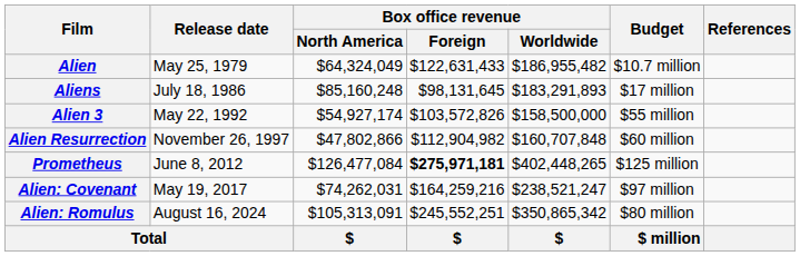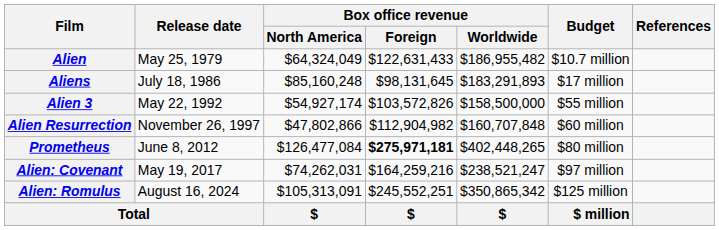 <table class="wikitable sortable plainrowheaders">
 <tr>
 <th scope="col" rowspan="2" style="text-align:center;">Film</th>
 <th scope="col" rowspan="2" style="text-align:center;">Release date</th>
 <th scope="col" colspan="3" style="text-align:center;">Box office revenue</th>
 <th scope="col" rowspan="2" style="text-align:center;">Budget</th>
 <th scope="col" rowspan="2" style="text-align:center;">References</th>
 </tr>
 <tr>
 <th scope="col" style="text-align:center;">North America</th>
 <th scope="col" style="text-align:center;">Foreign</th>
 <th scope="col" style="text-align:center;">Worldwide</th>
 </tr>
 <tr>
 <th scope="row"><em><a href='#'>Alien</a></em></th>
 <td>May 25, 1979</td>
 <td style="text-align:right;">$64,324,049</td>
 <td style="text-align:right;">$122,631,433</td>
 <td style="text-align:right;">$186,955,482</td>
 <td style="text-align:center;">$10.7 million</td>
 <td style="text-align:center;"></td>
 </tr>
 <tr>
 <th scope="row"><em><a href='#'>Aliens</a></em></th>
 <td>July 18, 1986</td>
 <td style="text-align:right;">$85,160,248</td>
 <td style="text-align:right;">$98,131,645</td>
 <td style="text-align:right;">$183,291,893</td>
 <td style="text-align:center;">$17 million</td>
 <td style="text-align:center;"></td>
 </tr>
 <tr>
 <th scope="row"><em><a href='#'>Alien 3</a></em></th>
 <td>May 22, 1992</td>
 <td style="text-align:right;">$54,927,174</td>
 <td style="text-align:right;">$103,572,826</td>
 <td style="text-align:right;">$158,500,000</td>
 <td style="text-align:center;">$55 million</td>
 <td style="text-align:center;"></td>
 </tr>
 <tr>
 <th scope="row"><em><a href='#'>Alien Resurrection</a></em></th>
 <td>November 26, 1997</td>
 <td style="text-align:right;">$47,802,866</td>
 <td style="text-align:right;">$112,904,982</td>
 <td style="text-align:right;">$160,707,848</td>
 <td style="text-align:center;">$60 million</td>
 <td style="text-align:center;"></td>
 </tr>
 <tr>
 <th scope="row"><em><a href='#'>Prometheus</a></em></th>
 <td>June 8, 2012</td>
 <td style="text-align:right;">$126,477,084</td>
 <td style="text-align:right;"><strong>$275,971,181</strong></td>
 <td style="text-align:right;">$402,448,265</td>
-<td style="text-align:center;">$125 million</td>
+<td style="text-align:center;">$80 million</td>
 <td style="text-align:center;"></td>
 </tr>
 <tr>
 <th scope="row"><em><a href='#'>Alien: Covenant</a></em></th>
 <td>May 19, 2017</td>
 <td style="text-align:right;">$74,262,031</td>
 <td style="text-align:right;">$164,259,216</td>
 <td style="text-align:right;">$238,521,247</td>
 <td style="text-align:center;">$97 million</td>
 <td style="text-align:center;"></td>
 </tr>
 <tr>
 <th scope="row"><em><a href='#'>Alien: Romulus</a></em></th>
 <td>August 16, 2024</td>
 <td style="text-align:right;">$105,313,091</td>
 <td style="text-align:right;">$245,552,251</td>
 <td style="text-align:right;">$350,865,342</td>
-<td style="text-align:center;">$80 million</td>
+<td style="text-align:center;">$125 million</td>
 <td style="text-align:center;"></td>
 </tr>
 <tr>
 <th scope="row" colspan="2">Total</th>
 <th>$</th>
 <th>$</th>
 <th>$</th>
 <th style="text-align:right;"> $ million</th>
 <th></th>
 </tr>
 </table>
